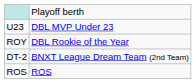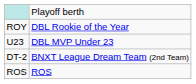 <table class="wikitable" style="font-size:95%;">
 <tr>
 <td align="center" bgcolor="bce8e8" width=15></td>
 <td>Playoff berth</td>
 </tr>
 <tr>
+<td>ROY</td>
+<td><a href='#'>DBL Rookie of the Year</a></td>
+</tr>
+<tr>
 <td>U23</td>
 <td><a href='#'>DBL MVP Under 23</a></td>
-</tr>
-<tr>
-<td>ROY</td>
-<td><a href='#'>DBL Rookie of the Year</a></td>
 </tr>
 <tr>
 <td>DT-2</td>
 <td><a href='#'>BNXT League Dream Team</a> <small>(2nd Team)</small></td>
 </tr>
 <tr>
 <td>ROS</td>
 <td><a href='#'>ROS</a></td>
 </tr>
 </table>
